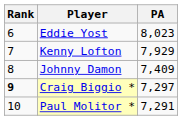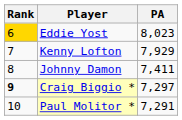 <table class="wikitable" style="float:left;">
 <tr style="white-space: nowrap;">
 <th>Rank</th>
 <th>Player</th>
 <th>PA</th>
 </tr>
 <tr>
-<td>6</td>
+<td style="background: gold;">6</td>
 <td><a href='#'>Eddie Yost</a></td>
 <td>8,023</td>
 </tr>
 <tr>
 <td>7</td>
 <td><a href='#'>Kenny Lofton</a></td>
 <td>7,929</td>
 </tr>
 <tr>
 <td>8</td>
 <td><a href='#'>Johnny Damon</a></td>
-<td>7,409</td>
+<td>7,411</td>
 </tr>
 <tr>
 <td><strong>9</strong></td>
 <td style="background:#ffffbb;"><a href='#'>Craig Biggio</a> *</td>
 <td>7,297</td>
 </tr>
 <tr>
 <td>10</td>
 <td style="background:#ffffbb;"><a href='#'>Paul Molitor</a> *</td>
 <td>7,291</td>
 </tr>
 </table>
